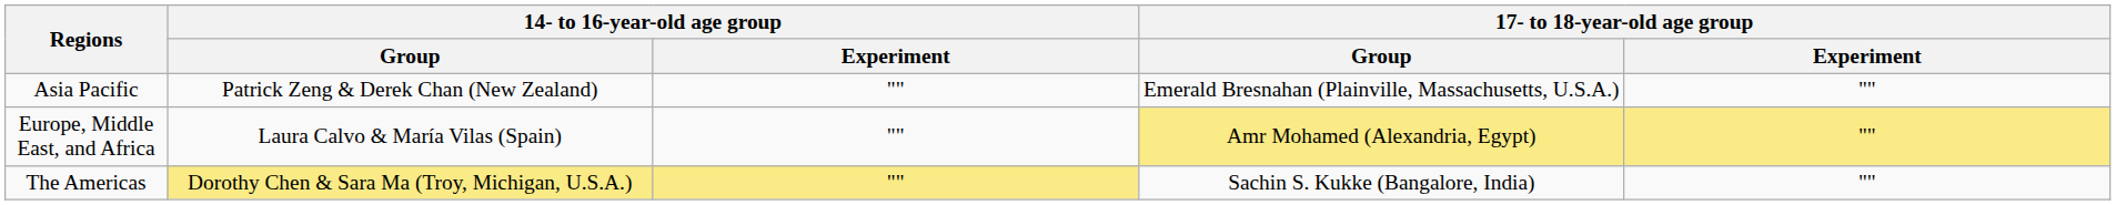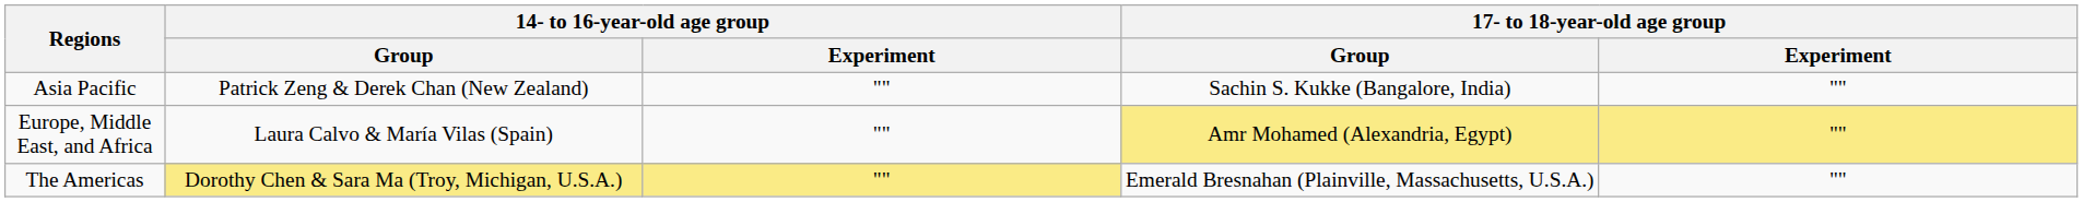 <table class="wikitable" border="1">
 <tr>
 <th rowspan=2 width=5%>Regions</th>
 <th colspan=2>14- to 16-year-old age group</th>
 <th colspan=3>17- to 18-year-old age group</th>
 </tr>
 <tr>
 <th width=15%>Group</th>
 <th width=15%>Experiment</th>
 <th width=15%>Group</th>
 <th width=15%>Experiment</th>
 </tr>
 <tr>
 <td align="center">Asia Pacific</td>
 <td align="center">Patrick Zeng & Derek Chan (New Zealand)</td>
 <td align="center">""</td>
-<td align="center">Emerald Bresnahan (Plainville, Massachusetts, U.S.A.)</td>
+<td align="center">Sachin S. Kukke (Bangalore, India)</td>
 <td align="center">""</td>
 </tr>
 <tr>
 <td align="center">Europe, Middle East, and Africa</td>
 <td align="center">Laura Calvo & María Vilas (Spain)</td>
 <td align="center">""</td>
 <td align="center" style="background:#FAEB86">Amr Mohamed (Alexandria, Egypt)</td>
 <td align="center" style="background:#FAEB86">""</td>
 </tr>
 <tr>
 <td align="center">The Americas</td>
 <td align="center" style="background:#FAEB86">Dorothy Chen & Sara Ma (Troy, Michigan, U.S.A.)</td>
 <td align="center" style="background:#FAEB86">""</td>
-<td align="center">Sachin S. Kukke (Bangalore, India)</td>
+<td align="center">Emerald Bresnahan (Plainville, Massachusetts, U.S.A.)</td>
 <td align="center">""</td>
 </tr>
 </table>
